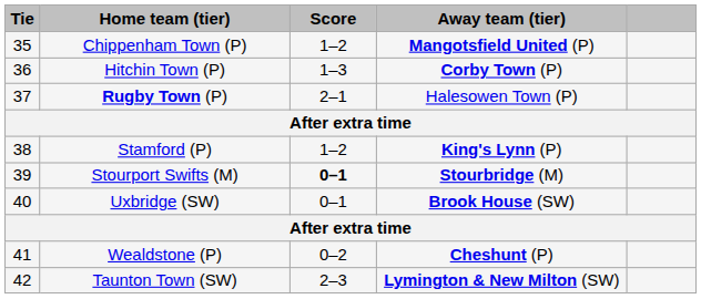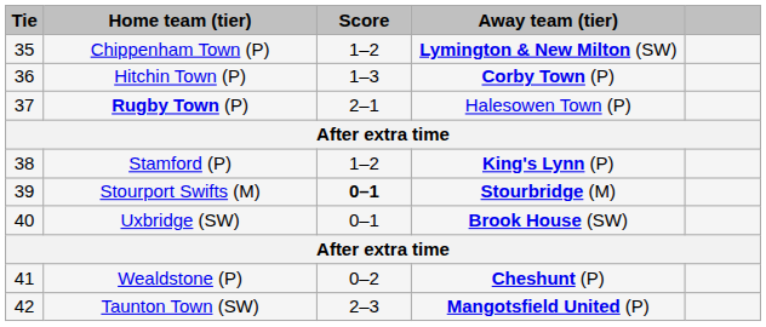 <table class="wikitable" style="width: 600px; background:WhiteSmoke; text-align:center; font-size:90%">
 <tr>
 <td scope="col" style="width:  5.00%; background:silver;"><strong>Tie</strong></td>
 <td scope="col" style="width: 36.25%; background:silver;"><strong>Home team (tier)</strong></td>
 <td scope="col" style="width: 12.50%; background:silver;"><strong>Score</strong></td>
 <td scope="col" style="width: 36.25%; background:silver;"><strong>Away team (tier)</strong></td>
 <td scope="col" style="width: 10.00%; background:silver;"><strong></strong></td>
 </tr>
 <tr>
 <td>35</td>
 <td><a href='#'>Chippenham Town</a> (P)</td>
 <td>1–2</td>
-<td><strong><a href='#'>Mangotsfield United</a></strong> (P)</td>
+<td><strong><a href='#'>Lymington & New Milton</a></strong> (SW)</td>
 <td></td>
 </tr>
 <tr>
 <td>36</td>
 <td><a href='#'>Hitchin Town</a> (P)</td>
 <td>1–3</td>
 <td><strong><a href='#'>Corby Town</a></strong> (P)</td>
 <td></td>
 </tr>
 <tr>
 <td>37</td>
 <td><strong><a href='#'>Rugby Town</a></strong> (P)</td>
 <td>2–1</td>
 <td><a href='#'>Halesowen Town</a> (P)</td>
 <td></td>
 </tr>
 <tr>
 <th colspan="5">After extra time</th>
 </tr>
 <tr>
 <td>38</td>
 <td><a href='#'>Stamford</a> (P)</td>
 <td>1–2</td>
 <td><strong><a href='#'>King's Lynn</a></strong> (P)</td>
 <td></td>
 </tr>
 <tr>
 <td>39</td>
 <td><a href='#'>Stourport Swifts</a> (M)</td>
 <td><strong>0–1</strong></td>
 <td><strong><a href='#'>Stourbridge</a></strong> (M)</td>
 <td></td>
 </tr>
 <tr>
 <td>40</td>
 <td><a href='#'>Uxbridge</a> (SW)</td>
 <td>0–1</td>
 <td><strong><a href='#'>Brook House</a></strong> (SW)</td>
 <td></td>
 </tr>
 <tr>
 <th colspan="5">After extra time</th>
 </tr>
 <tr>
 <td>41</td>
 <td><a href='#'>Wealdstone</a> (P)</td>
 <td>0–2</td>
 <td><strong><a href='#'>Cheshunt</a></strong> (P)</td>
 <td></td>
 </tr>
 <tr>
 <td>42</td>
 <td><a href='#'>Taunton Town</a> (SW)</td>
 <td>2–3</td>
-<td><strong><a href='#'>Lymington & New Milton</a></strong> (SW)</td>
+<td><strong><a href='#'>Mangotsfield United</a></strong> (P)</td>
 <td></td>
 </tr>
 </table>
